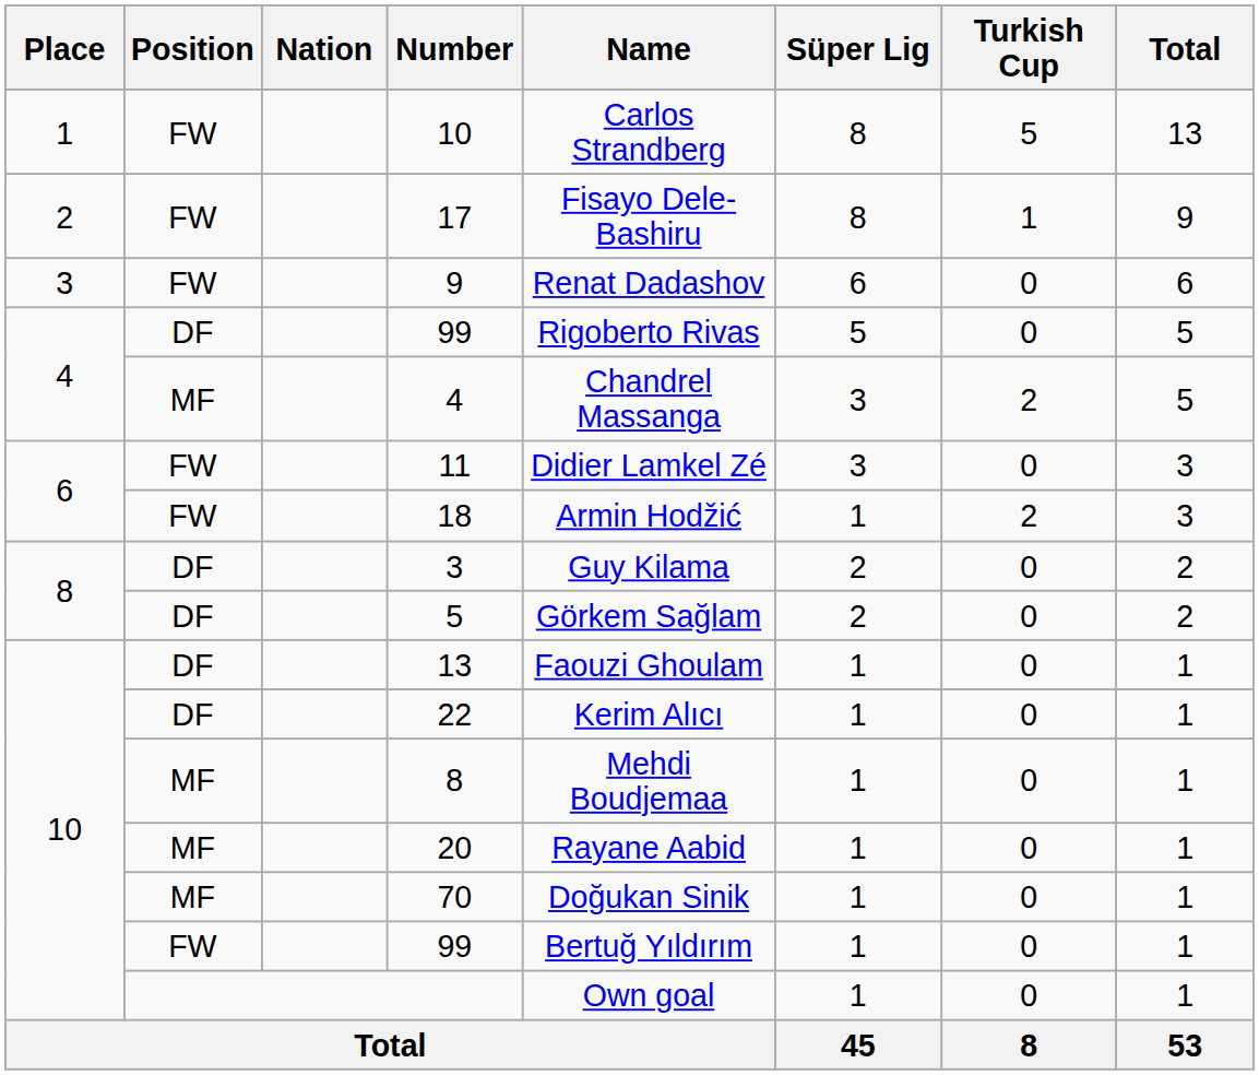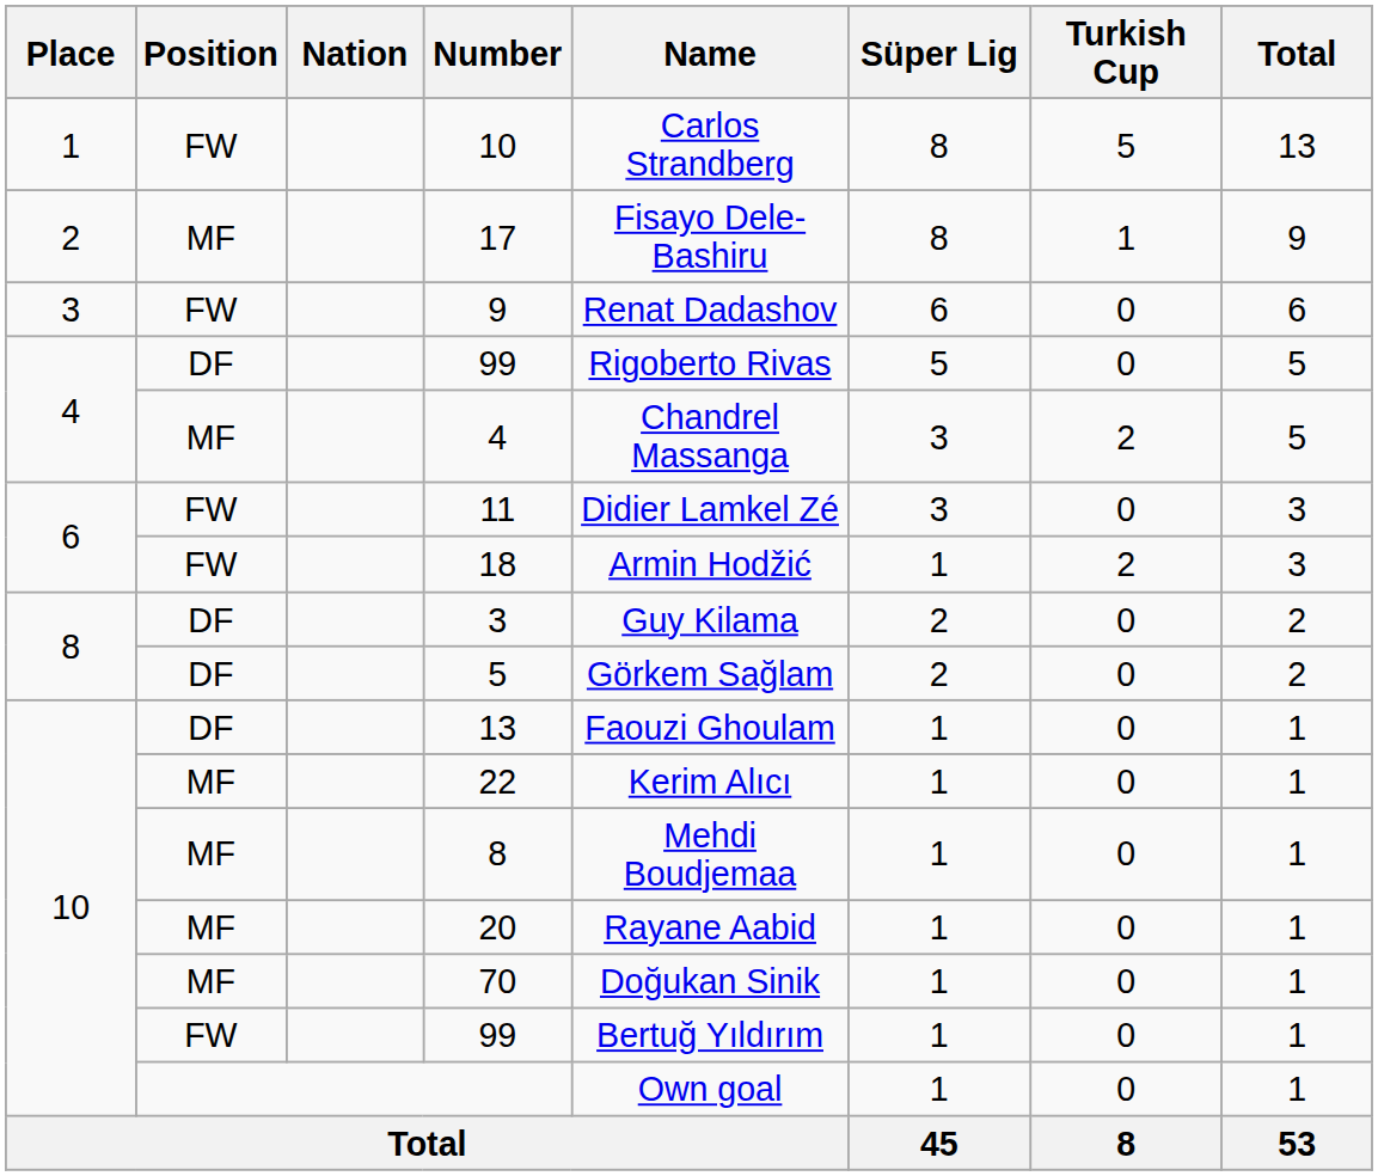 <table class="wikitable" style="font-size: 95%; text-align: center;">
 <tr>
 <th width=60>Place</th>
 <th width=60>Position</th>
 <th width=60>Nation</th>
 <th width=60>Number</th>
 <th width=150>Name</th>
 <th width=100>Süper Lig</th>
 <th width=100>Turkish Cup</th>
 <th width=80><strong>Total</strong></th>
 </tr>
 <tr>
 <td>1</td>
 <td>FW</td>
 <td></td>
 <td>10</td>
 <td><a href='#'>Carlos Strandberg</a></td>
 <td>8</td>
 <td>5</td>
 <td>13</td>
 </tr>
 <tr>
 <td>2</td>
-<td>FW</td>
+<td>MF</td>
 <td></td>
 <td>17</td>
 <td><a href='#'>Fisayo Dele-Bashiru</a></td>
 <td>8</td>
 <td>1</td>
 <td>9</td>
 </tr>
 <tr>
 <td>3</td>
 <td>FW</td>
 <td></td>
 <td>9</td>
 <td><a href='#'>Renat Dadashov</a></td>
 <td>6</td>
 <td>0</td>
 <td>6</td>
 </tr>
 <tr>
 <td rowspan="2">4</td>
 <td>DF</td>
 <td></td>
 <td>99</td>
 <td><a href='#'>Rigoberto Rivas</a></td>
 <td>5</td>
 <td>0</td>
 <td>5</td>
 </tr>
 <tr>
 <td>MF</td>
 <td></td>
 <td>4</td>
 <td><a href='#'>Chandrel Massanga</a></td>
 <td>3</td>
 <td>2</td>
 <td>5</td>
 </tr>
 <tr>
 <td rowspan="2">6</td>
 <td>FW</td>
 <td></td>
 <td>11</td>
 <td><a href='#'>Didier Lamkel Zé</a></td>
 <td>3</td>
 <td>0</td>
 <td>3</td>
 </tr>
 <tr>
 <td>FW</td>
 <td></td>
 <td>18</td>
 <td><a href='#'>Armin Hodžić</a></td>
 <td>1</td>
 <td>2</td>
 <td>3</td>
 </tr>
 <tr>
 <td rowspan="2">8</td>
 <td>DF</td>
 <td></td>
 <td>3</td>
 <td><a href='#'>Guy Kilama</a></td>
 <td>2</td>
 <td>0</td>
 <td>2</td>
 </tr>
 <tr>
 <td>DF</td>
 <td></td>
 <td>5</td>
 <td><a href='#'>Görkem Sağlam</a></td>
 <td>2</td>
 <td>0</td>
 <td>2</td>
 </tr>
 <tr>
 <td rowspan="7">10</td>
 <td>DF</td>
 <td></td>
 <td>13</td>
 <td><a href='#'>Faouzi Ghoulam</a></td>
 <td>1</td>
 <td>0</td>
 <td>1</td>
 </tr>
 <tr>
-<td>DF</td>
+<td>MF</td>
 <td></td>
 <td>22</td>
 <td><a href='#'>Kerim Alıcı</a></td>
 <td>1</td>
 <td>0</td>
 <td>1</td>
 </tr>
 <tr>
 <td>MF</td>
 <td></td>
 <td>8</td>
 <td><a href='#'>Mehdi Boudjemaa</a></td>
 <td>1</td>
 <td>0</td>
 <td>1</td>
 </tr>
 <tr>
 <td>MF</td>
 <td></td>
 <td>20</td>
 <td><a href='#'>Rayane Aabid</a></td>
 <td>1</td>
 <td>0</td>
 <td>1</td>
 </tr>
 <tr>
 <td>MF</td>
 <td></td>
 <td>70</td>
 <td><a href='#'>Doğukan Sinik</a></td>
 <td>1</td>
 <td>0</td>
 <td>1</td>
 </tr>
 <tr>
 <td>FW</td>
 <td></td>
 <td>99</td>
 <td><a href='#'>Bertuğ Yıldırım</a></td>
 <td>1</td>
 <td>0</td>
 <td>1</td>
 </tr>
 <tr>
 <td colspan="3"></td>
 <td><a href='#'>Own goal</a></td>
 <td>1</td>
 <td>0</td>
 <td>1</td>
 </tr>
 <tr>
 <th colspan="5"><strong>Total</strong></th>
 <th>45</th>
 <th>8</th>
 <th><strong>53</strong></th>
 </tr>
 </table>
